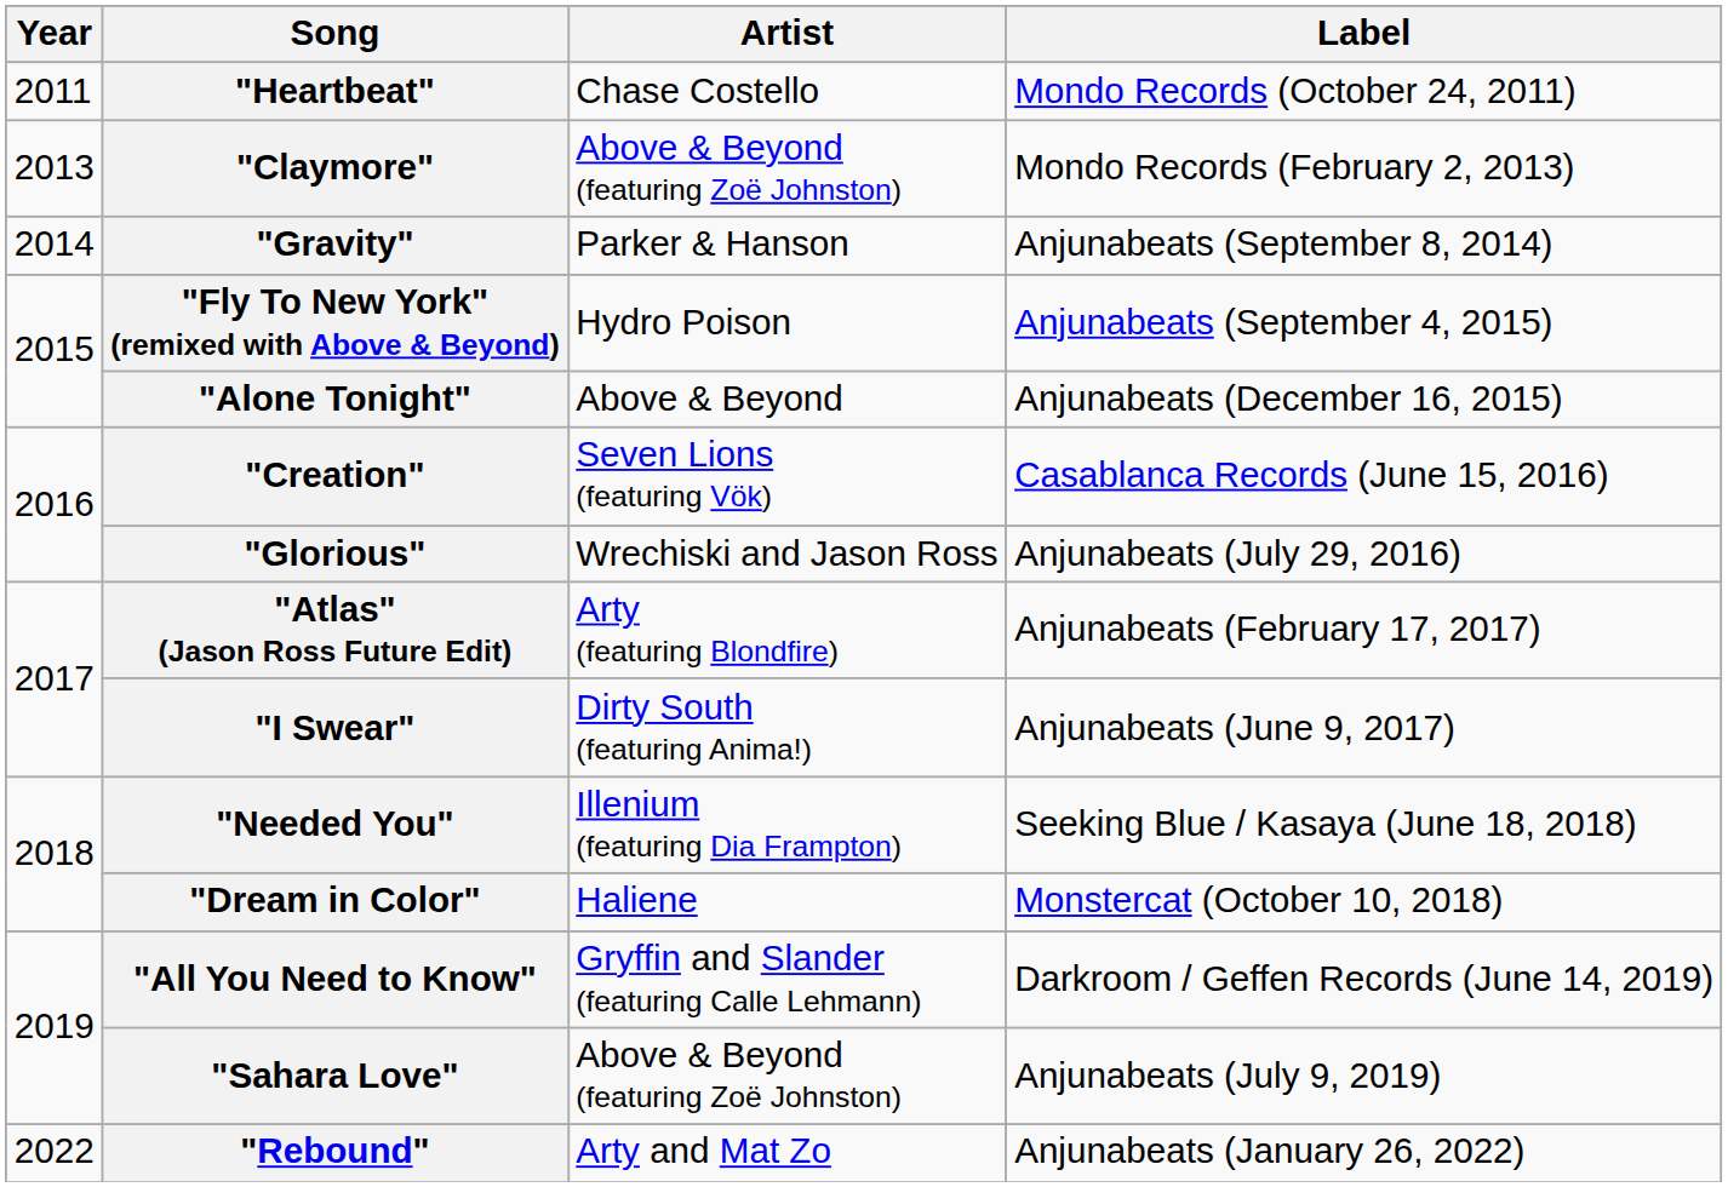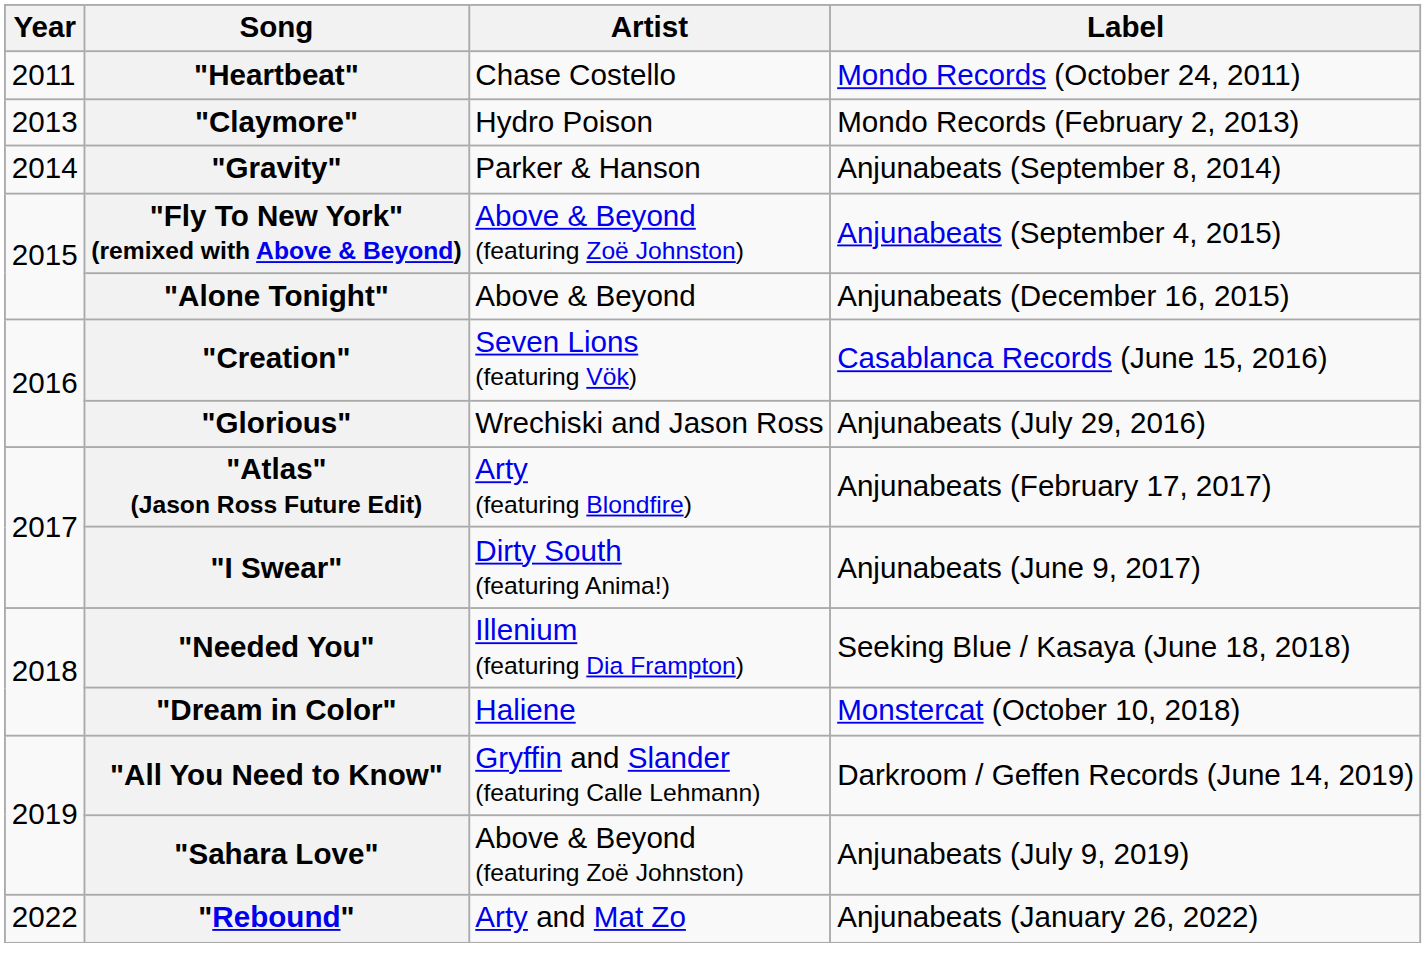 <table class="wikitable plainrowheaders">
 <tr>
 <th>Year</th>
 <th>Song</th>
 <th>Artist</th>
 <th>Label</th>
 </tr>
 <tr>
 <td>2011</td>
 <th scope="row">"Heartbeat"</th>
 <td>Chase Costello</td>
 <td align="left"><a href='#'>Mondo Records</a> (October 24, 2011)</td>
 </tr>
 <tr>
 <td>2013</td>
 <th scope="row">"Claymore"</th>
-<td><a href='#'>Above & Beyond</a><br><small>(featuring <a href='#'>Zoë Johnston</a>)</small></td>
+<td>Hydro Poison</td>
 <td align="left">Mondo Records (February 2, 2013)</td>
 </tr>
 <tr>
 <td>2014</td>
 <th scope="row">"Gravity"</th>
 <td>Parker & Hanson</td>
 <td align="left">Anjunabeats (September 8, 2014)</td>
 </tr>
 <tr>
 <td rowspan="2">2015</td>
 <th scope="row">"Fly To New York"<br><small>(remixed with <a href='#'>Above & Beyond</a>)</small></th>
-<td>Hydro Poison</td>
+<td><a href='#'>Above & Beyond</a><br><small>(featuring <a href='#'>Zoë Johnston</a>)</small></td>
 <td align="left"><a href='#'>Anjunabeats</a> (September 4, 2015)</td>
 </tr>
 <tr>
 <th scope="row">"Alone Tonight"</th>
 <td>Above & Beyond</td>
 <td align="left">Anjunabeats (December 16, 2015)</td>
 </tr>
 <tr>
 <td rowspan="2">2016</td>
 <th scope="row">"Creation"</th>
 <td><a href='#'>Seven Lions</a><br><small>(featuring <a href='#'>Vök</a>)</small></td>
 <td align="left"><a href='#'>Casablanca Records</a> (June 15, 2016)</td>
 </tr>
 <tr>
 <th scope="row">"Glorious"</th>
 <td>Wrechiski and Jason Ross</td>
 <td align="left">Anjunabeats (July 29, 2016)</td>
 </tr>
 <tr>
 <td rowspan="2">2017</td>
 <th scope="row">"Atlas"<br><small>(Jason Ross Future Edit)</small></th>
 <td><a href='#'>Arty</a><br><small>(featuring <a href='#'>Blondfire</a>)</small></td>
 <td align="left">Anjunabeats (February 17, 2017)</td>
 </tr>
 <tr>
 <th scope="row">"I Swear"</th>
 <td><a href='#'>Dirty South</a><br><small>(featuring Anima!)</small></td>
 <td align="left">Anjunabeats (June 9, 2017)</td>
 </tr>
 <tr>
 <td rowspan="2">2018</td>
 <th scope="row">"Needed You"</th>
 <td><a href='#'>Illenium</a> <br><small>(featuring <a href='#'>Dia Frampton</a>)</small></td>
 <td align="left">Seeking Blue / Kasaya (June 18, 2018)</td>
 </tr>
 <tr>
 <th scope="row">"Dream in Color"</th>
 <td><a href='#'>Haliene</a></td>
 <td align="left"><a href='#'>Monstercat</a> (October 10, 2018)</td>
 </tr>
 <tr>
 <td rowspan="2">2019</td>
 <th scope="row">"All You Need to Know"</th>
 <td><a href='#'>Gryffin</a> and <a href='#'>Slander</a> <br><small>(featuring Calle Lehmann)</small></td>
 <td>Darkroom / Geffen Records (June 14, 2019)</td>
 </tr>
 <tr>
 <th scope="row">"Sahara Love"</th>
 <td>Above & Beyond <br><small>(featuring Zoë Johnston)</small></td>
 <td>Anjunabeats (July 9, 2019)</td>
 </tr>
 <tr>
 <td>2022</td>
 <th scope="row">"<a href='#'>Rebound</a>"</th>
 <td><a href='#'>Arty</a> and <a href='#'>Mat Zo</a></td>
 <td>Anjunabeats (January 26, 2022)</td>
 </tr>
 </table>
